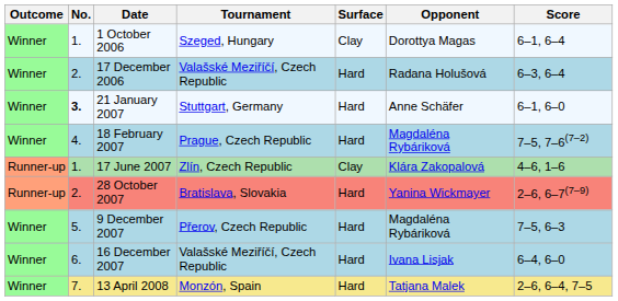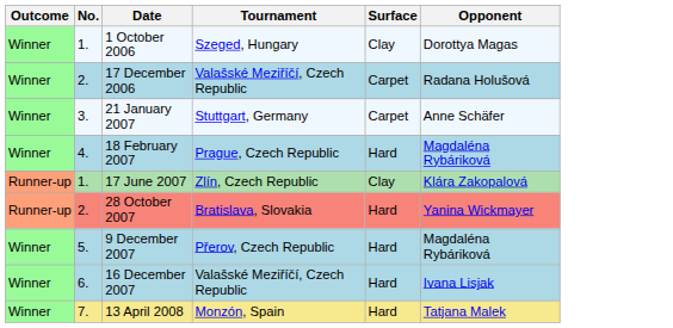 <table class="sortable wikitable">
 <tr>
 <th>Outcome</th>
 <th>No.</th>
 <th width=100>Date</th>
 <th width=200>Tournament</th>
 <th>Surface</th>
 <th width=160>Opponent</th>
-<th width=120>Score</th>
 </tr>
 <tr bgcolor=f0f8ff>
 <td bgcolor=98fb98>Winner</td>
 <td>1.</td>
 <td>1 October 2006</td>
 <td><a href='#'>Szeged</a>, Hungary</td>
 <td>Clay</td>
 <td> Dorottya Magas</td>
-<td>6–1, 6–4</td>
 </tr>
 <tr bgcolor=lightblue>
 <td bgcolor=98fb98>Winner</td>
 <td>2.</td>
 <td>17 December 2006</td>
 <td><a href='#'>Valašské Meziříčí</a>, Czech Republic</td>
-<td>Hard</td>
+<td>Carpet</td>
 <td> Radana Holušová</td>
-<td>6–3, 6–4</td>
 </tr>
 <tr bgcolor=f0f8ff>
 <td bgcolor=98fb98>Winner</td>
-<td><strong>3.</strong></td>
+<td>3.</td>
 <td>21 January 2007</td>
 <td><a href='#'>Stuttgart</a>, Germany</td>
-<td>Hard</td>
+<td>Carpet</td>
 <td> Anne Schäfer</td>
-<td>6–1, 6–0</td>
 </tr>
 <tr bgcolor=lightblue>
 <td bgcolor=98fb98>Winner</td>
 <td>4.</td>
 <td>18 February 2007</td>
 <td><a href='#'>Prague</a>, Czech Republic</td>
 <td>Hard</td>
 <td> <a href='#'>Magdaléna Rybáriková</a></td>
-<td>7–5, 7–6<sup>(7–2)</sup></td>
 </tr>
 <tr bgcolor=ADDFAD>
 <td bgcolor=FFA07A>Runner-up</td>
 <td>1.</td>
 <td>17 June 2007</td>
 <td><a href='#'>Zlín</a>, Czech Republic</td>
 <td>Clay</td>
 <td> <a href='#'>Klára Zakopalová</a></td>
-<td>4–6, 1–6</td>
 </tr>
 <tr bgcolor=F88379>
 <td bgcolor=FFA07A>Runner-up</td>
 <td>2.</td>
 <td>28 October 2007</td>
 <td><a href='#'>Bratislava</a>, Slovakia</td>
 <td>Hard</td>
 <td> <a href='#'>Yanina Wickmayer</a></td>
-<td>2–6, 6–7<sup>(7–9)</sup></td>
 </tr>
 <tr bgcolor=lightblue>
 <td bgcolor=98fb98>Winner</td>
 <td>5.</td>
 <td>9 December 2007</td>
 <td><a href='#'>Přerov</a>, Czech Republic</td>
 <td>Hard</td>
 <td> Magdaléna Rybáriková</td>
-<td>7–5, 6–3</td>
 </tr>
 <tr bgcolor=lightblue>
 <td bgcolor=98fb98>Winner</td>
 <td>6.</td>
 <td>16 December 2007</td>
 <td>Valašské Meziříčí, Czech Republic</td>
 <td>Hard</td>
 <td> <a href='#'>Ivana Lisjak</a></td>
-<td>6–4, 6–0</td>
 </tr>
 <tr bgcolor=F7E98E>
 <td bgcolor=98fb98>Winner</td>
 <td>7.</td>
 <td>13 April 2008</td>
 <td><a href='#'>Monzón</a>, Spain</td>
 <td>Hard</td>
 <td> <a href='#'>Tatjana Malek</a></td>
-<td>2–6, 6–4, 7–5</td>
 </tr>
 </table>
